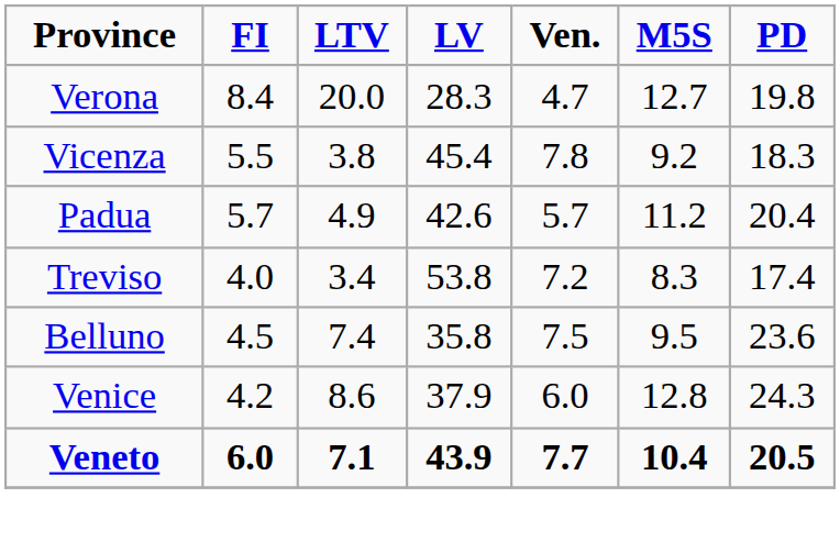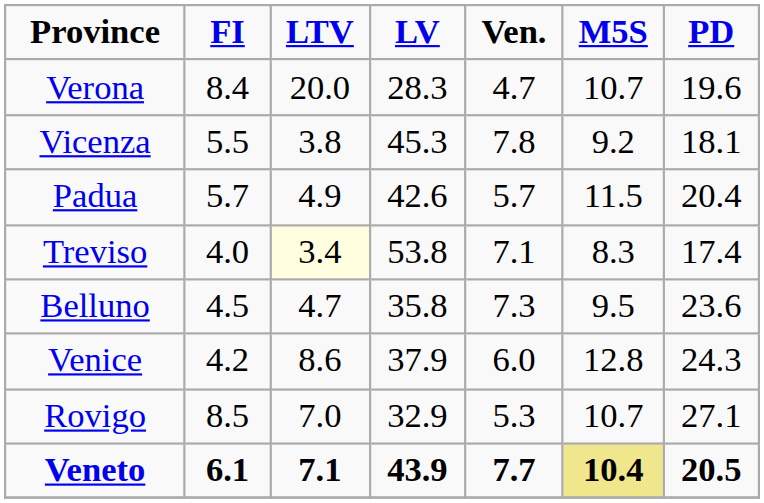 <table class="wikitable" style="text-align:center; width:350px">
 <tr>
 <td style="width:100px"><strong>Province</strong></td>
 <td style="width:50px"><strong><a href='#'>FI</a></strong></td>
 <td style="width:50px"><strong><a href='#'>LTV</a></strong></td>
 <td style="width:50px"><strong><a href='#'>LV</a></strong></td>
 <td style="width:50px"><strong>Ven.</strong></td>
 <td style="width:50px"><strong><a href='#'>M5S</a></strong></td>
 <td style="width:50px"><strong><a href='#'>PD</a></strong></td>
 </tr>
 <tr>
 <td><a href='#'>Verona</a></td>
 <td>8.4</td>
 <td>20.0</td>
 <td>28.3</td>
 <td>4.7</td>
-<td>12.7</td>
-<td>19.8</td>
+<td>10.7</td>
+<td>19.6</td>
 </tr>
 <tr>
 <td><a href='#'>Vicenza</a></td>
 <td>5.5</td>
 <td>3.8</td>
-<td>45.4</td>
+<td>45.3</td>
 <td>7.8</td>
 <td>9.2</td>
-<td>18.3</td>
+<td>18.1</td>
 </tr>
 <tr>
 <td><a href='#'>Padua</a></td>
 <td>5.7</td>
 <td>4.9</td>
 <td>42.6</td>
 <td>5.7</td>
-<td>11.2</td>
+<td>11.5</td>
 <td>20.4</td>
 </tr>
 <tr>
 <td><a href='#'>Treviso</a></td>
 <td>4.0</td>
-<td>3.4</td>
+<td style="background: lightyellow;">3.4</td>
 <td>53.8</td>
-<td>7.2</td>
+<td>7.1</td>
 <td>8.3</td>
 <td>17.4</td>
 </tr>
 <tr>
 <td><a href='#'>Belluno</a></td>
 <td>4.5</td>
-<td>7.4</td>
+<td>4.7</td>
 <td>35.8</td>
-<td>7.5</td>
+<td>7.3</td>
 <td>9.5</td>
 <td>23.6</td>
 </tr>
 <tr>
 <td><a href='#'>Venice</a></td>
 <td>4.2</td>
 <td>8.6</td>
 <td>37.9</td>
 <td>6.0</td>
 <td>12.8</td>
 <td>24.3</td>
 </tr>
 <tr>
+<td><a href='#'>Rovigo</a></td>
+<td>8.5</td>
+<td>7.0</td>
+<td>32.9</td>
+<td>5.3</td>
+<td>10.7</td>
+<td>27.1</td>
+</tr>
+<tr>
 <td><strong><a href='#'>Veneto</a></strong></td>
-<td><strong>6.0</strong></td>
+<td><strong>6.1</strong></td>
 <td><strong>7.1</strong></td>
 <td><strong>43.9</strong></td>
 <td><strong>7.7</strong></td>
-<td><strong>10.4</strong></td>
+<td style="background: khaki;"><strong>10.4</strong></td>
 <td><strong>20.5</strong></td>
 </tr>
 <tr>
 </tr>
 </table>
